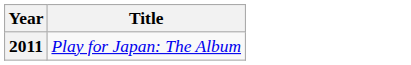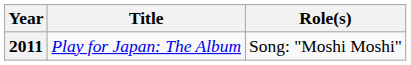 <table class="wikitable sortable plainrowheaders">
 <tr>
 <th scope="col">Year</th>
 <th scope="col">Title</th>
+<th scope="col">Role(s)</th>
 </tr>
 <tr>
 <th scope="row">2011</th>
 <td><em><a href='#'>Play for Japan: The Album</a></em></td>
+<td>Song: "Moshi Moshi"</td>
 </tr>
 </table>
